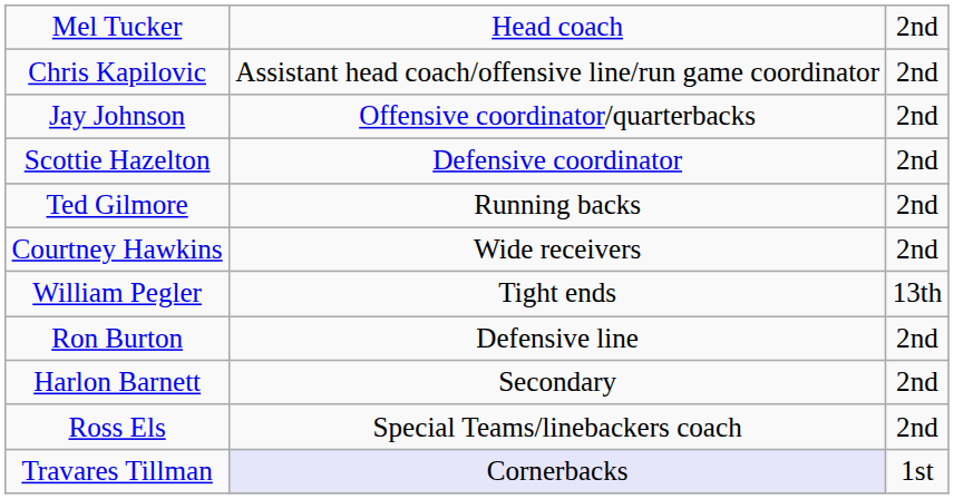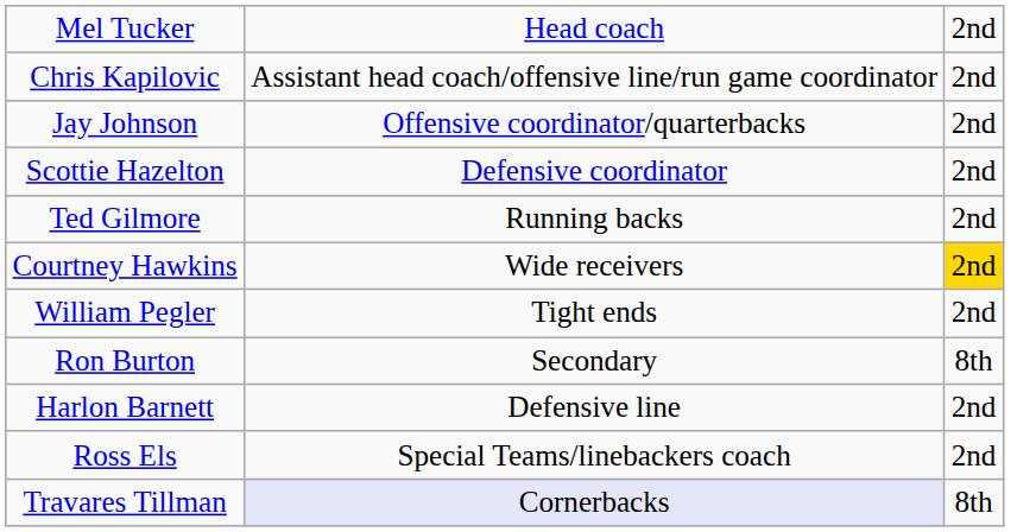 <table class="wikitable">
 <tr align="center">
 <td><a href='#'>Mel Tucker</a></td>
 <td><a href='#'>Head coach</a></td>
 <td>2nd</td>
 </tr>
 <tr align="center">
 <td><a href='#'>Chris Kapilovic</a></td>
 <td>Assistant head coach/offensive line/run game coordinator</td>
 <td>2nd</td>
 </tr>
 <tr align="center">
 <td><a href='#'>Jay Johnson</a></td>
 <td><a href='#'>Offensive coordinator</a>/quarterbacks</td>
 <td>2nd</td>
 </tr>
 <tr align="center">
 <td><a href='#'>Scottie Hazelton</a></td>
 <td><a href='#'>Defensive coordinator</a></td>
 <td>2nd</td>
 </tr>
 <tr align="center">
 <td><a href='#'>Ted Gilmore</a></td>
 <td>Running backs</td>
 <td>2nd</td>
 </tr>
 <tr align="center">
 <td><a href='#'>Courtney Hawkins</a></td>
 <td Wide receivers>Wide receivers</td>
-<td>2nd</td>
+<td style="background: gold;">2nd</td>
 </tr>
 <tr align="center">
 <td><a href='#'>William Pegler</a></td>
 <td>Tight ends</td>
-<td>13th</td>
+<td>2nd</td>
 </tr>
 <tr align="center">
 <td><a href='#'>Ron Burton</a></td>
-<td>Defensive line</td>
-<td>2nd</td>
+<td>Secondary</td>
+<td>8th</td>
 </tr>
 <tr align="center">
 <td><a href='#'>Harlon Barnett</a></td>
-<td>Secondary</td>
+<td>Defensive line</td>
 <td>2nd</td>
 </tr>
 <tr align="center">
 <td><a href='#'>Ross Els</a></td>
 <td>Special Teams/linebackers coach</td>
 <td>2nd</td>
 </tr>
 <tr align="center">
 <td><a href='#'>Travares Tillman</a></td>
 <td style="background: lavender;">Cornerbacks</td>
-<td>1st</td>
+<td>8th</td>
 </tr>
 </table>
